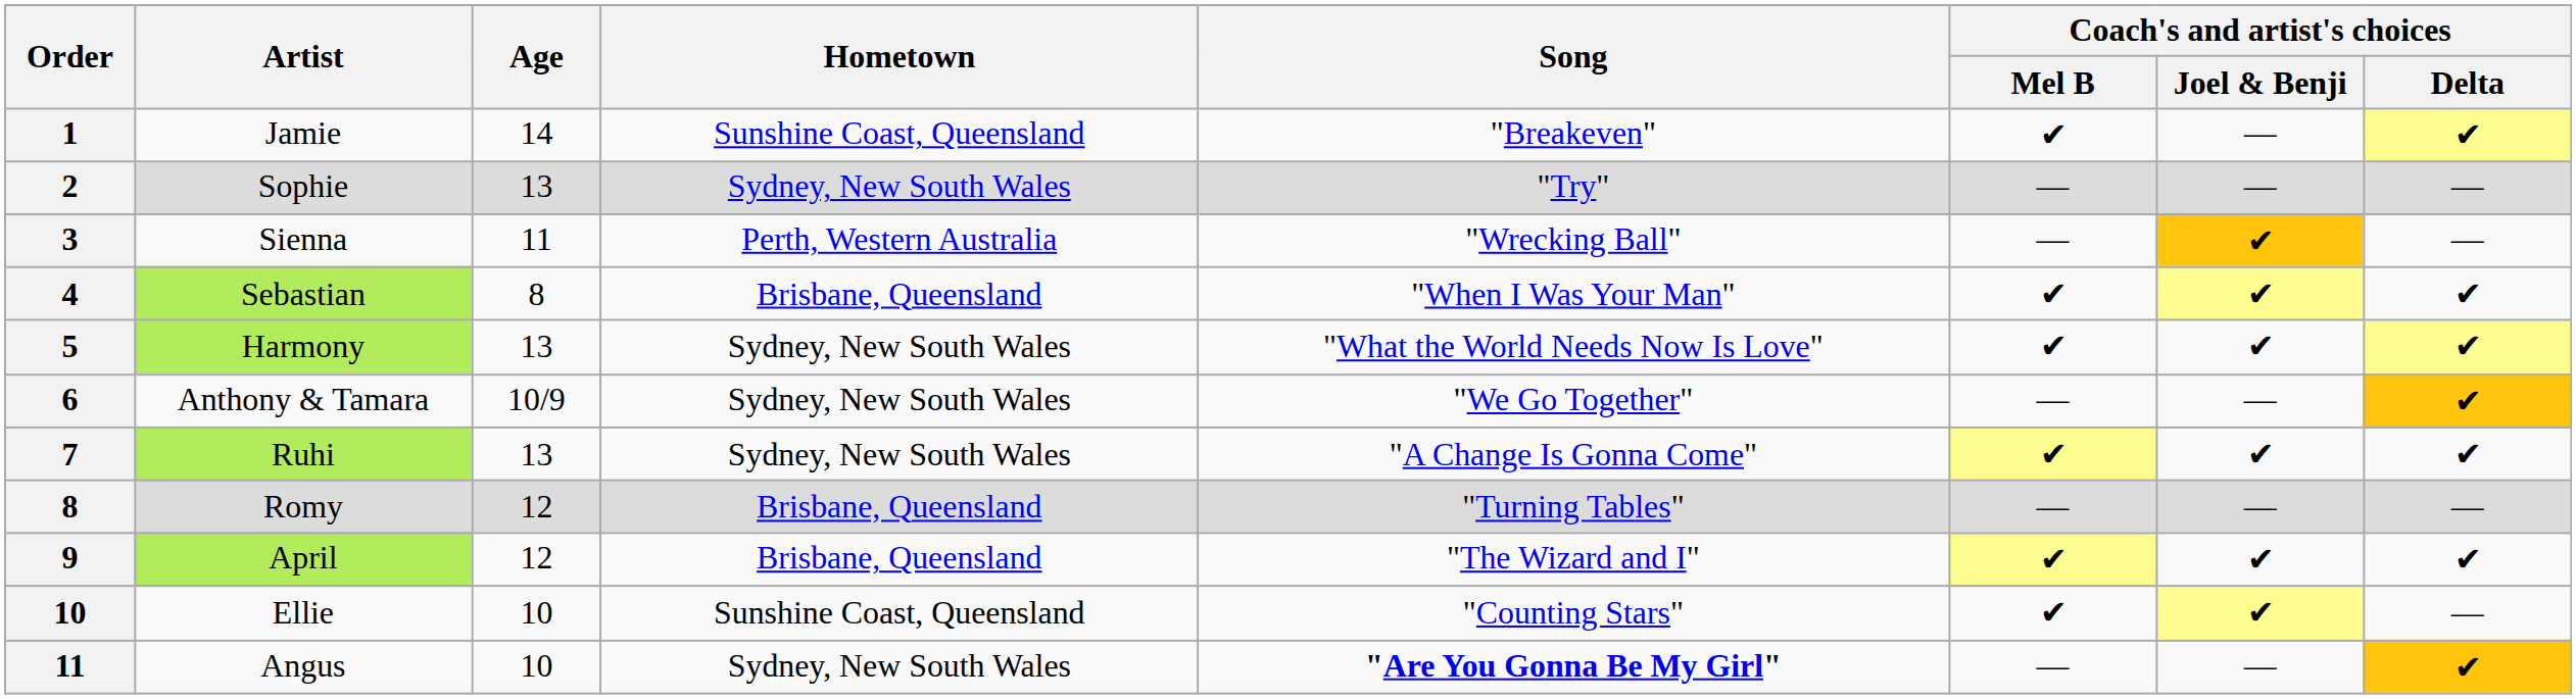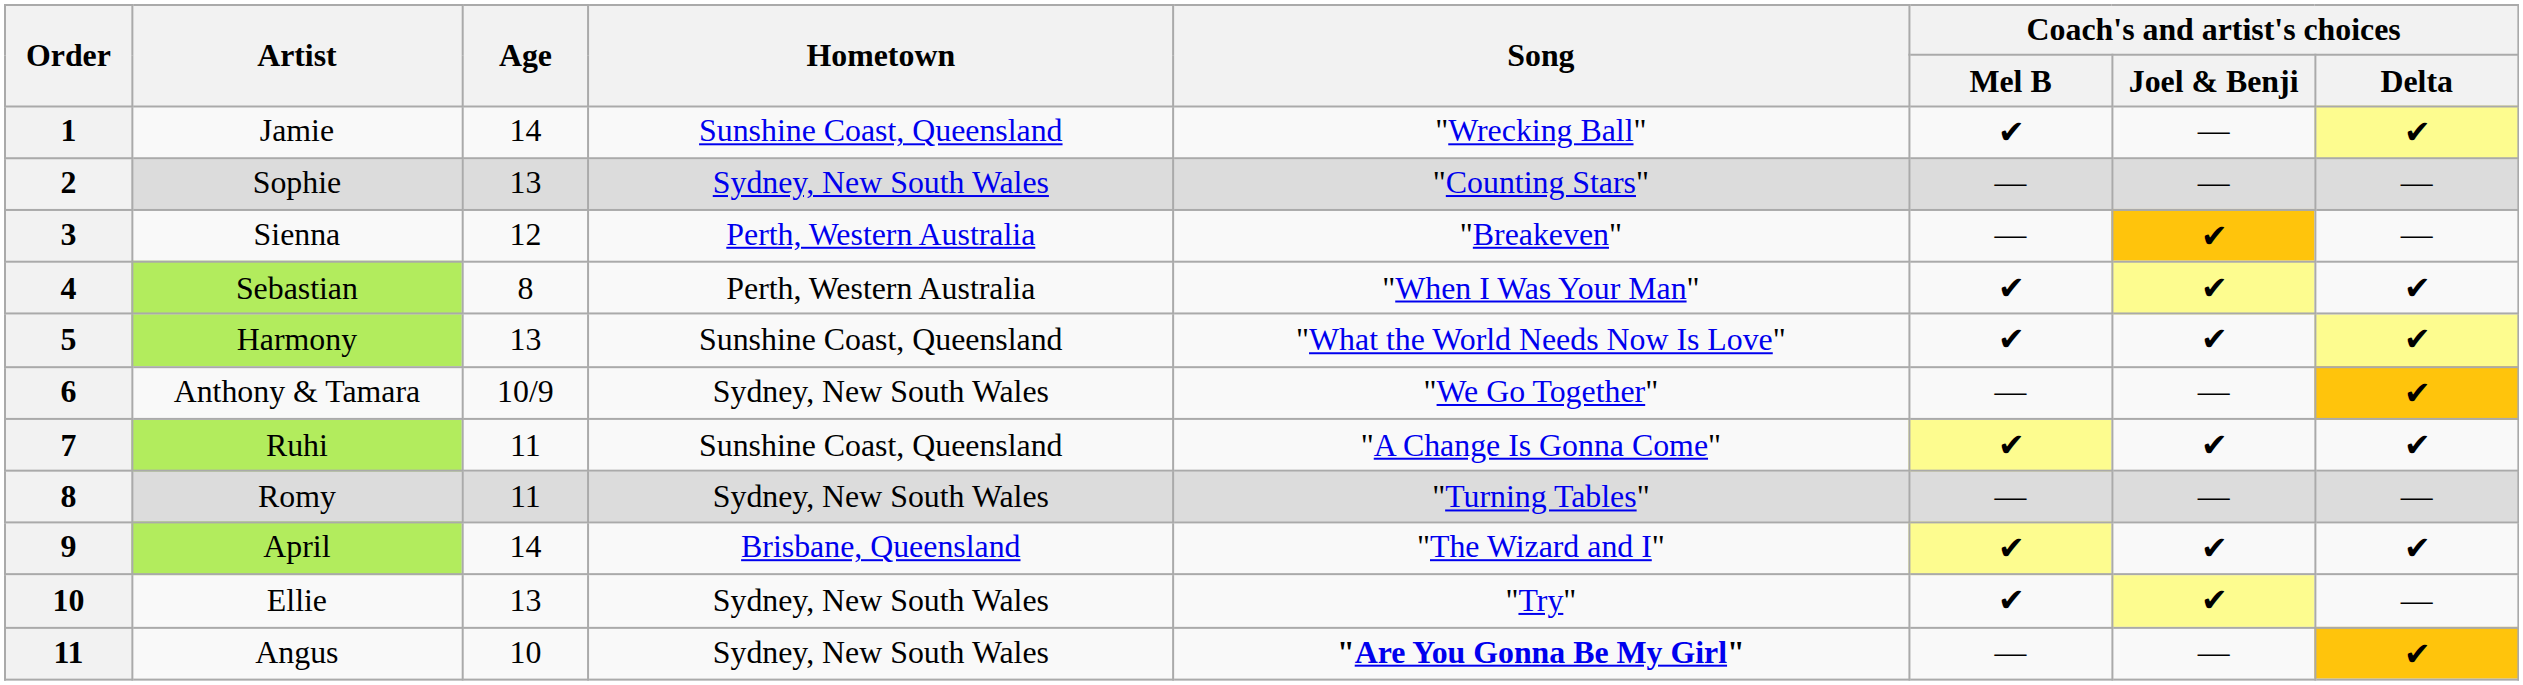 <table class="wikitable" style="text-align:center; width:100%">
 <tr>
 <th scope="col" rowspan="2" style="width:05%">Order</th>
 <th scope="col" rowspan="2" style="width:13%">Artist</th>
 <th scope="col" rowspan="2" style="width:05%">Age</th>
 <th scope="col" rowspan="2" style="width:23%">Hometown</th>
 <th scope="col" rowspan="2" style="width:29%">Song</th>
 <th scope="col" colspan="3" style="width:25%">Coach's and artist's choices</th>
 </tr>
 <tr>
 <th style="width:08%" nowrap>Mel B</th>
 <th style="width:08%">Joel & Benji</th>
 <th style="width:08%">Delta</th>
 </tr>
 <tr>
 <th>1</th>
 <td>Jamie</td>
 <td>14</td>
 <td><a href='#'>Sunshine Coast, Queensland</a></td>
-<td>"<a href='#'>Breakeven</a>"</td>
+<td>"<a href='#'>Wrecking Ball</a>"</td>
 <td>✔</td>
 <td>—</td>
 <td style="background:#fdfc8f">✔</td>
 </tr>
 <tr style="background:#DCDCDC">
 <th>2</th>
 <td>Sophie</td>
 <td>13</td>
 <td><a href='#'>Sydney, New South Wales</a></td>
-<td>"<a href='#'>Try</a>"</td>
+<td>"<a href='#'>Counting Stars</a>"</td>
 <td>—</td>
 <td>—</td>
 <td>—</td>
 </tr>
 <tr>
 <th>3</th>
 <td>Sienna</td>
-<td>11</td>
+<td>12</td>
 <td><a href='#'>Perth, Western Australia</a></td>
-<td>"<a href='#'>Wrecking Ball</a>"</td>
+<td>"<a href='#'>Breakeven</a>"</td>
 <td>—</td>
 <td style="background:#FFC40C">✔</td>
 <td>—</td>
 </tr>
 <tr>
 <th>4</th>
 <td style="background:#B2EC5D">Sebastian</td>
 <td>8</td>
-<td><a href='#'>Brisbane, Queensland</a></td>
+<td>Perth, Western Australia</td>
 <td>"<a href='#'>When I Was Your Man</a>"</td>
 <td>✔</td>
 <td style="background:#fdfc8f">✔</td>
 <td>✔</td>
 </tr>
 <tr>
 <th>5</th>
 <td style="background:#B2EC5D">Harmony</td>
 <td>13</td>
-<td>Sydney, New South Wales</td>
+<td>Sunshine Coast, Queensland</td>
 <td>"<a href='#'>What the World Needs Now Is Love</a>"</td>
 <td>✔</td>
 <td>✔</td>
 <td style="background:#fdfc8f">✔</td>
 </tr>
 <tr>
 <th>6</th>
 <td>Anthony & Tamara</td>
 <td>10/9</td>
 <td>Sydney, New South Wales</td>
 <td>"<a href='#'>We Go Together</a>"</td>
 <td>—</td>
 <td>—</td>
 <td style="background:#FFC40C">✔</td>
 </tr>
 <tr>
 <th>7</th>
 <td style="background:#B2EC5D">Ruhi</td>
-<td>13</td>
-<td>Sydney, New South Wales</td>
+<td>11</td>
+<td>Sunshine Coast, Queensland</td>
 <td>"<a href='#'>A Change Is Gonna Come</a>"</td>
 <td style="background:#fdfc8f">✔</td>
 <td>✔</td>
 <td>✔</td>
 </tr>
 <tr style="background:#DCDCDC">
 <th>8</th>
 <td>Romy</td>
-<td>12</td>
-<td><a href='#'>Brisbane, Queensland</a></td>
+<td>11</td>
+<td>Sydney, New South Wales</td>
 <td>"<a href='#'>Turning Tables</a>"</td>
 <td>—</td>
 <td>—</td>
 <td>—</td>
 </tr>
 <tr>
 <th>9</th>
 <td style="background:#B2EC5D">April</td>
-<td>12</td>
+<td>14</td>
 <td><a href='#'>Brisbane, Queensland</a></td>
 <td>"<a href='#'>The Wizard and I</a>"</td>
 <td style="background:#fdfc8f">✔</td>
 <td>✔</td>
 <td>✔</td>
 </tr>
 <tr>
 <th>10</th>
 <td>Ellie</td>
-<td>10</td>
-<td>Sunshine Coast, Queensland</td>
-<td>"<a href='#'>Counting Stars</a>"</td>
+<td>13</td>
+<td>Sydney, New South Wales</td>
+<td>"<a href='#'>Try</a>"</td>
 <td>✔</td>
 <td style="background:#fdfc8f">✔</td>
 <td>—</td>
 </tr>
 <tr>
 <th>11</th>
 <td>Angus</td>
 <td>10</td>
 <td>Sydney, New South Wales</td>
 <td><strong>"<a href='#'>Are You Gonna Be My Girl</a>"</strong></td>
 <td>—</td>
 <td>—</td>
 <td style="background:#FFC40C">✔</td>
 </tr>
 </table>
